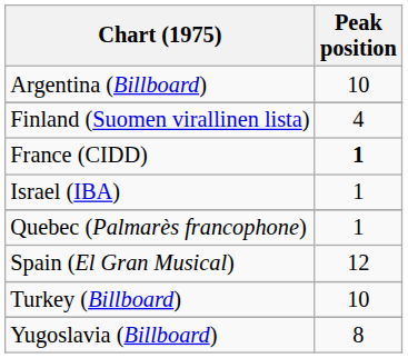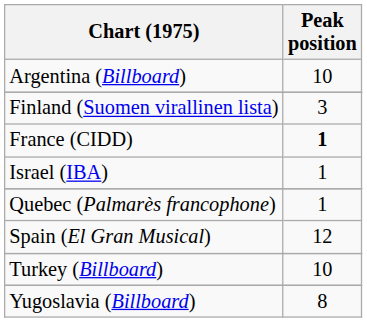 <table class="wikitable sortable plainrowheaders">
 <tr>
 <th scope="col">Chart (1975)</th>
 <th scope="col">Peak<br>position</th>
 </tr>
 <tr>
 <td>Argentina (<em><a href='#'>Billboard</a></em>)</td>
 <td align="center">10</td>
 </tr>
 <tr>
 </tr>
 <tr>
 </tr>
 <tr>
 <td>Finland (<a href='#'>Suomen virallinen lista</a>)</td>
-<td align="center">4</td>
+<td align="center">3</td>
 </tr>
 <tr>
 <td>France (CIDD)</td>
 <td align="center"><strong>1</strong></td>
 </tr>
 <tr>
 <td>Israel (<a href='#'>IBA</a>)</td>
 <td align="center">1</td>
 </tr>
 <tr>
 </tr>
 <tr>
 </tr>
 <tr>
 <td>Quebec (<em>Palmarès francophone</em>)</td>
 <td align="center">1</td>
 </tr>
 <tr>
 <td>Spain (<em>El Gran Musical</em>)</td>
 <td align="center">12</td>
 </tr>
 <tr>
 </tr>
 <tr>
 <td>Turkey (<em><a href='#'>Billboard</a></em>)</td>
 <td align="center">10</td>
 </tr>
 <tr>
 </tr>
 <tr>
 <td>Yugoslavia (<em><a href='#'>Billboard</a></em>)</td>
 <td align="center">8</td>
 </tr>
 </table>
